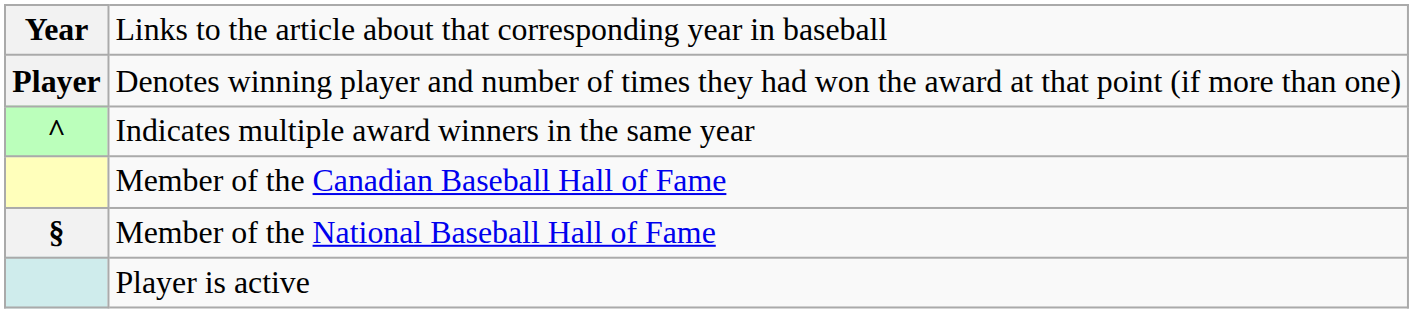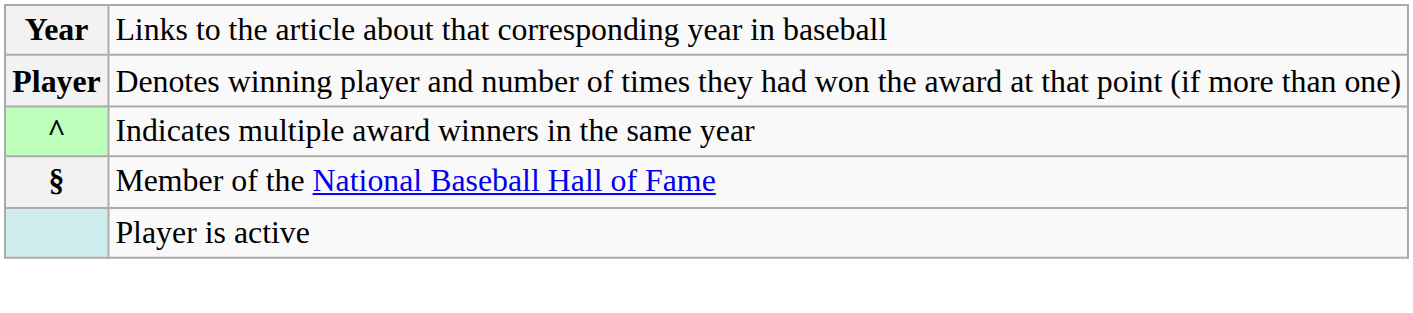 <table class="wikitable plainrowheaders">
 <tr>
 <th scope="row" style="text-align:center"><strong>Year</strong></th>
 <td>Links to the article about that corresponding year in baseball</td>
 </tr>
 <tr>
 <th scope="row" style="text-align:center"><strong>Player</strong> </th>
 <td>Denotes winning player and number of times they had won the award at that point (if more than one)</td>
 </tr>
 <tr>
 <th scope="row" style="text-align:center; background-color:#bfb;">^</th>
 <td>Indicates multiple award winners in the same year</td>
 </tr>
 <tr>
-<th scope="row" style="text-align:center; background:#ffb;"></th>
-<td>Member of the <a href='#'>Canadian Baseball Hall of Fame</a></td>
-</tr>
-<tr>
 <th scope="row" style="text-align:center">§</th>
 <td>Member of the <a href='#'>National Baseball Hall of Fame</a></td>
 </tr>
 <tr>
 <th scope="row" style="text-align:center; background:#cfecec;"></th>
 <td>Player is active</td>
 </tr>
 </table>
